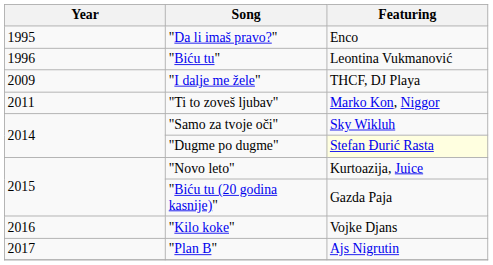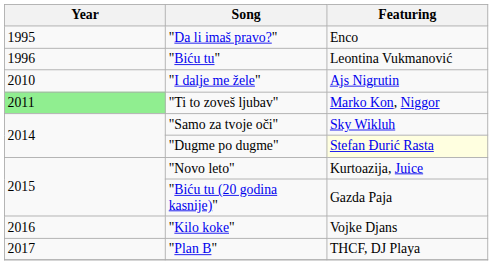 <table class="wikitable">
 <tr>
 <th align="center" width="180">Year</th>
 <th align="center" width="180">Song</th>
 <th align="center" width="180">Featuring</th>
 </tr>
 <tr>
 <td>1995</td>
 <td>"<a href='#'>Da li imaš pravo?</a>"</td>
 <td>Enco</td>
 </tr>
 <tr>
 <td>1996</td>
 <td>"<a href='#'>Biću tu</a>"</td>
 <td>Leontina Vukmanović</td>
 </tr>
 <tr>
-<td>2009</td>
+<td>2010</td>
 <td>"<a href='#'>I dalje me žele</a>"</td>
-<td>THCF, DJ Playa</td>
+<td><a href='#'>Ajs Nigrutin</a></td>
 </tr>
 <tr>
-<td>2011</td>
+<td style="background: lightgreen;">2011</td>
 <td>"Ti to zoveš ljubav"</td>
 <td><a href='#'>Marko Kon</a>, <a href='#'>Niggor</a></td>
 </tr>
 <tr>
 <td rowspan="2">2014</td>
 <td>"Samo za tvoje oči"</td>
 <td><a href='#'>Sky Wikluh</a></td>
 </tr>
 <tr>
 <td>"Dugme po dugme"</td>
 <td style="background: lightyellow;"><a href='#'>Stefan Đurić Rasta</a></td>
 </tr>
 <tr>
 <td rowspan="2">2015</td>
 <td>"Novo leto"</td>
 <td>Kurtoazija, <a href='#'>Juice</a></td>
 </tr>
 <tr>
 <td>"<a href='#'>Biću tu (20 godina kasnije)</a>"</td>
 <td>Gazda Paja</td>
 </tr>
 <tr>
 <td>2016</td>
 <td>"<a href='#'>Kilo koke</a>"</td>
 <td>Vojke Djans</td>
 </tr>
 <tr>
 <td>2017</td>
 <td>"<a href='#'>Plan B</a>"</td>
-<td><a href='#'>Ajs Nigrutin</a></td>
+<td>THCF, DJ Playa</td>
 </tr>
 <tr>
 </tr>
 </table>
